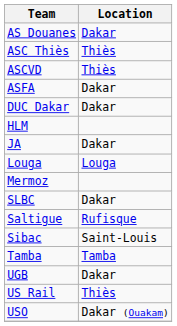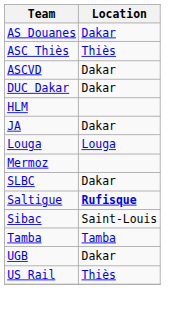 <table class="wikitable sortable">
 <tr>
 <th>Team</th>
 <th>Location</th>
 </tr>
 <tr>
 <td><a href='#'>AS Douanes</a></td>
 <td><a href='#'>Dakar</a></td>
 </tr>
 <tr>
 <td><a href='#'>ASC Thiès</a></td>
 <td><a href='#'>Thiès</a></td>
 </tr>
 <tr>
 <td><a href='#'>ASCVD</a></td>
-<td><a href='#'>Thiès</a></td>
-</tr>
-<tr>
-<td><a href='#'>ASFA</a></td>
 <td>Dakar</td>
 </tr>
 <tr>
 <td><a href='#'>DUC Dakar</a></td>
 <td>Dakar</td>
 </tr>
 <tr>
 <td><a href='#'>HLM</a></td>
 <td></td>
 </tr>
 <tr>
 <td><a href='#'>JA</a></td>
 <td>Dakar</td>
 </tr>
 <tr>
 <td><a href='#'>Louga</a></td>
 <td><a href='#'>Louga</a></td>
 </tr>
 <tr>
 <td><a href='#'>Mermoz</a></td>
 <td></td>
 </tr>
 <tr>
 <td><a href='#'>SLBC</a></td>
 <td>Dakar</td>
 </tr>
 <tr>
 <td><a href='#'>Saltigue</a></td>
-<td><a href='#'>Rufisque</a></td>
+<td><strong><a href='#'>Rufisque</a></strong></td>
 </tr>
 <tr>
 <td><a href='#'>Sibac</a></td>
 <td>Saint-Louis</td>
 </tr>
 <tr>
 <td><a href='#'>Tamba</a></td>
 <td><a href='#'>Tamba</a></td>
 </tr>
 <tr>
 <td><a href='#'>UGB</a></td>
 <td>Dakar</td>
 </tr>
 <tr>
 <td><a href='#'>US Rail</a></td>
 <td><a href='#'>Thiès</a></td>
 </tr>
 <tr>
-<td><a href='#'>USO</a></td>
-<td>Dakar <small>(<a href='#'>Ouakam</a>)</small></td>
-</tr>
-<tr>
 </tr>
 </table>
